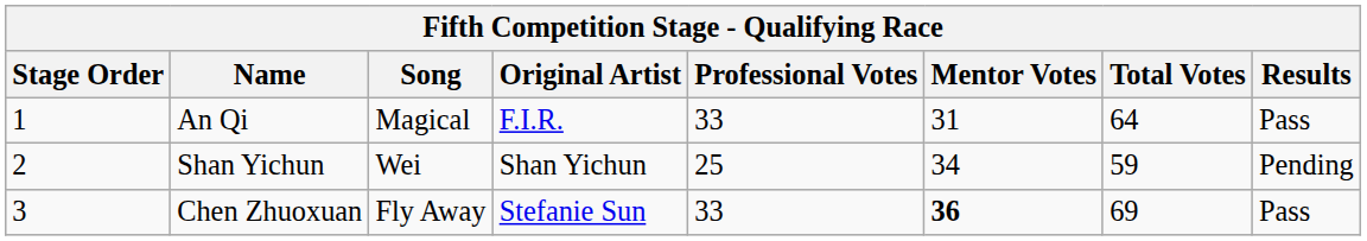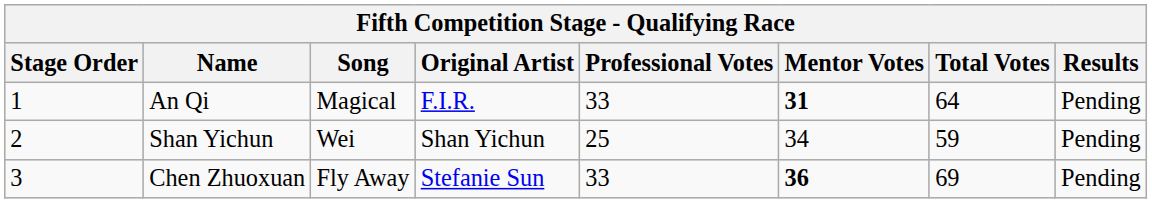 <table class="wikitable sortable">
 <tr>
 <th colspan="8">Fifth Competition Stage - Qualifying Race</th>
 </tr>
 <tr>
 <th>Stage Order</th>
 <th class="unsortable">Name</th>
 <th class="unsortable">Song</th>
 <th class="unsortable">Original Artist</th>
 <th>Professional Votes</th>
 <th>Mentor Votes</th>
 <th>Total Votes</th>
 <th class="unsortable">Results</th>
 </tr>
 <tr>
 <td>1</td>
 <td>An Qi</td>
 <td>Magical</td>
 <td><a href='#'>F.I.R.</a></td>
 <td>33</td>
-<td>31</td>
+<td><strong>31</strong></td>
 <td>64</td>
-<td>Pass</td>
+<td>Pending</td>
 </tr>
 <tr>
 <td>2</td>
 <td>Shan Yichun</td>
 <td>Wei</td>
 <td>Shan Yichun</td>
 <td>25</td>
 <td>34</td>
 <td>59</td>
 <td>Pending</td>
 </tr>
 <tr>
 <td>3</td>
 <td>Chen Zhuoxuan</td>
 <td>Fly Away</td>
 <td><a href='#'>Stefanie Sun</a></td>
 <td>33</td>
 <td><strong>36</strong></td>
 <td>69</td>
-<td>Pass</td>
+<td>Pending</td>
 </tr>
 </table>
